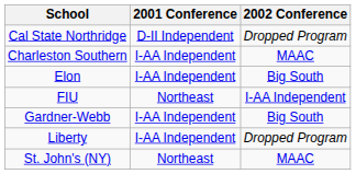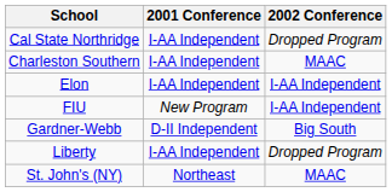 <table class="wikitable sortable">
 <tr>
 <th>School</th>
 <th>2001 Conference</th>
 <th>2002 Conference</th>
 </tr>
 <tr style="text-align:center;">
 <td><a href='#'>Cal State Northridge</a></td>
-<td><a href='#'>D-II Independent</a></td>
+<td><a href='#'>I-AA Independent</a></td>
 <td><em>Dropped Program</em></td>
 </tr>
 <tr style="text-align:center;">
 <td><a href='#'>Charleston Southern</a></td>
 <td><a href='#'>I-AA Independent</a></td>
 <td><a href='#'>MAAC</a></td>
 </tr>
 <tr style="text-align:center;">
 <td><a href='#'>Elon</a></td>
 <td><a href='#'>I-AA Independent</a></td>
-<td><a href='#'>Big South</a></td>
+<td><a href='#'>I-AA Independent</a></td>
 </tr>
 <tr style="text-align:center;">
 <td><a href='#'>FIU</a></td>
-<td><a href='#'>Northeast</a></td>
+<td><em>New Program</em></td>
 <td><a href='#'>I-AA Independent</a></td>
 </tr>
 <tr style="text-align:center;">
 <td><a href='#'>Gardner-Webb</a></td>
-<td><a href='#'>I-AA Independent</a></td>
+<td><a href='#'>D-II Independent</a></td>
 <td><a href='#'>Big South</a></td>
 </tr>
 <tr style="text-align:center;">
 <td><a href='#'>Liberty</a></td>
 <td><a href='#'>I-AA Independent</a></td>
 <td><em>Dropped Program</em></td>
 </tr>
 <tr style="text-align:center;">
 <td><a href='#'>St. John's (NY)</a></td>
 <td><a href='#'>Northeast</a></td>
 <td><a href='#'>MAAC</a></td>
 </tr>
 </table>
